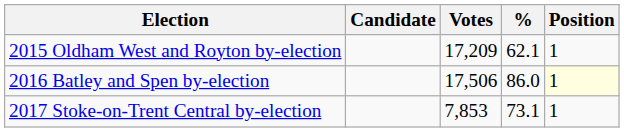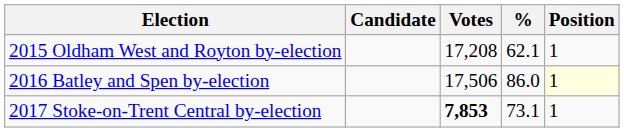 <table class="wikitable sortable">
 <tr>
 <th>Election</th>
 <th>Candidate</th>
 <th>Votes</th>
 <th>%</th>
 <th>Position</th>
 </tr>
 <tr>
 <td><a href='#'>2015 Oldham West and Royton by-election</a></td>
 <td></td>
-<td>17,209</td>
+<td>17,208</td>
 <td>62.1</td>
 <td>1</td>
 </tr>
 <tr>
 <td><a href='#'>2016 Batley and Spen by-election</a></td>
 <td></td>
 <td>17,506</td>
 <td>86.0</td>
 <td style="background: lightyellow;">1</td>
 </tr>
 <tr>
 <td><a href='#'>2017 Stoke-on-Trent Central by-election</a></td>
 <td></td>
-<td>7,853</td>
+<td><strong>7,853</strong></td>
 <td>73.1</td>
 <td>1</td>
 </tr>
 </table>
